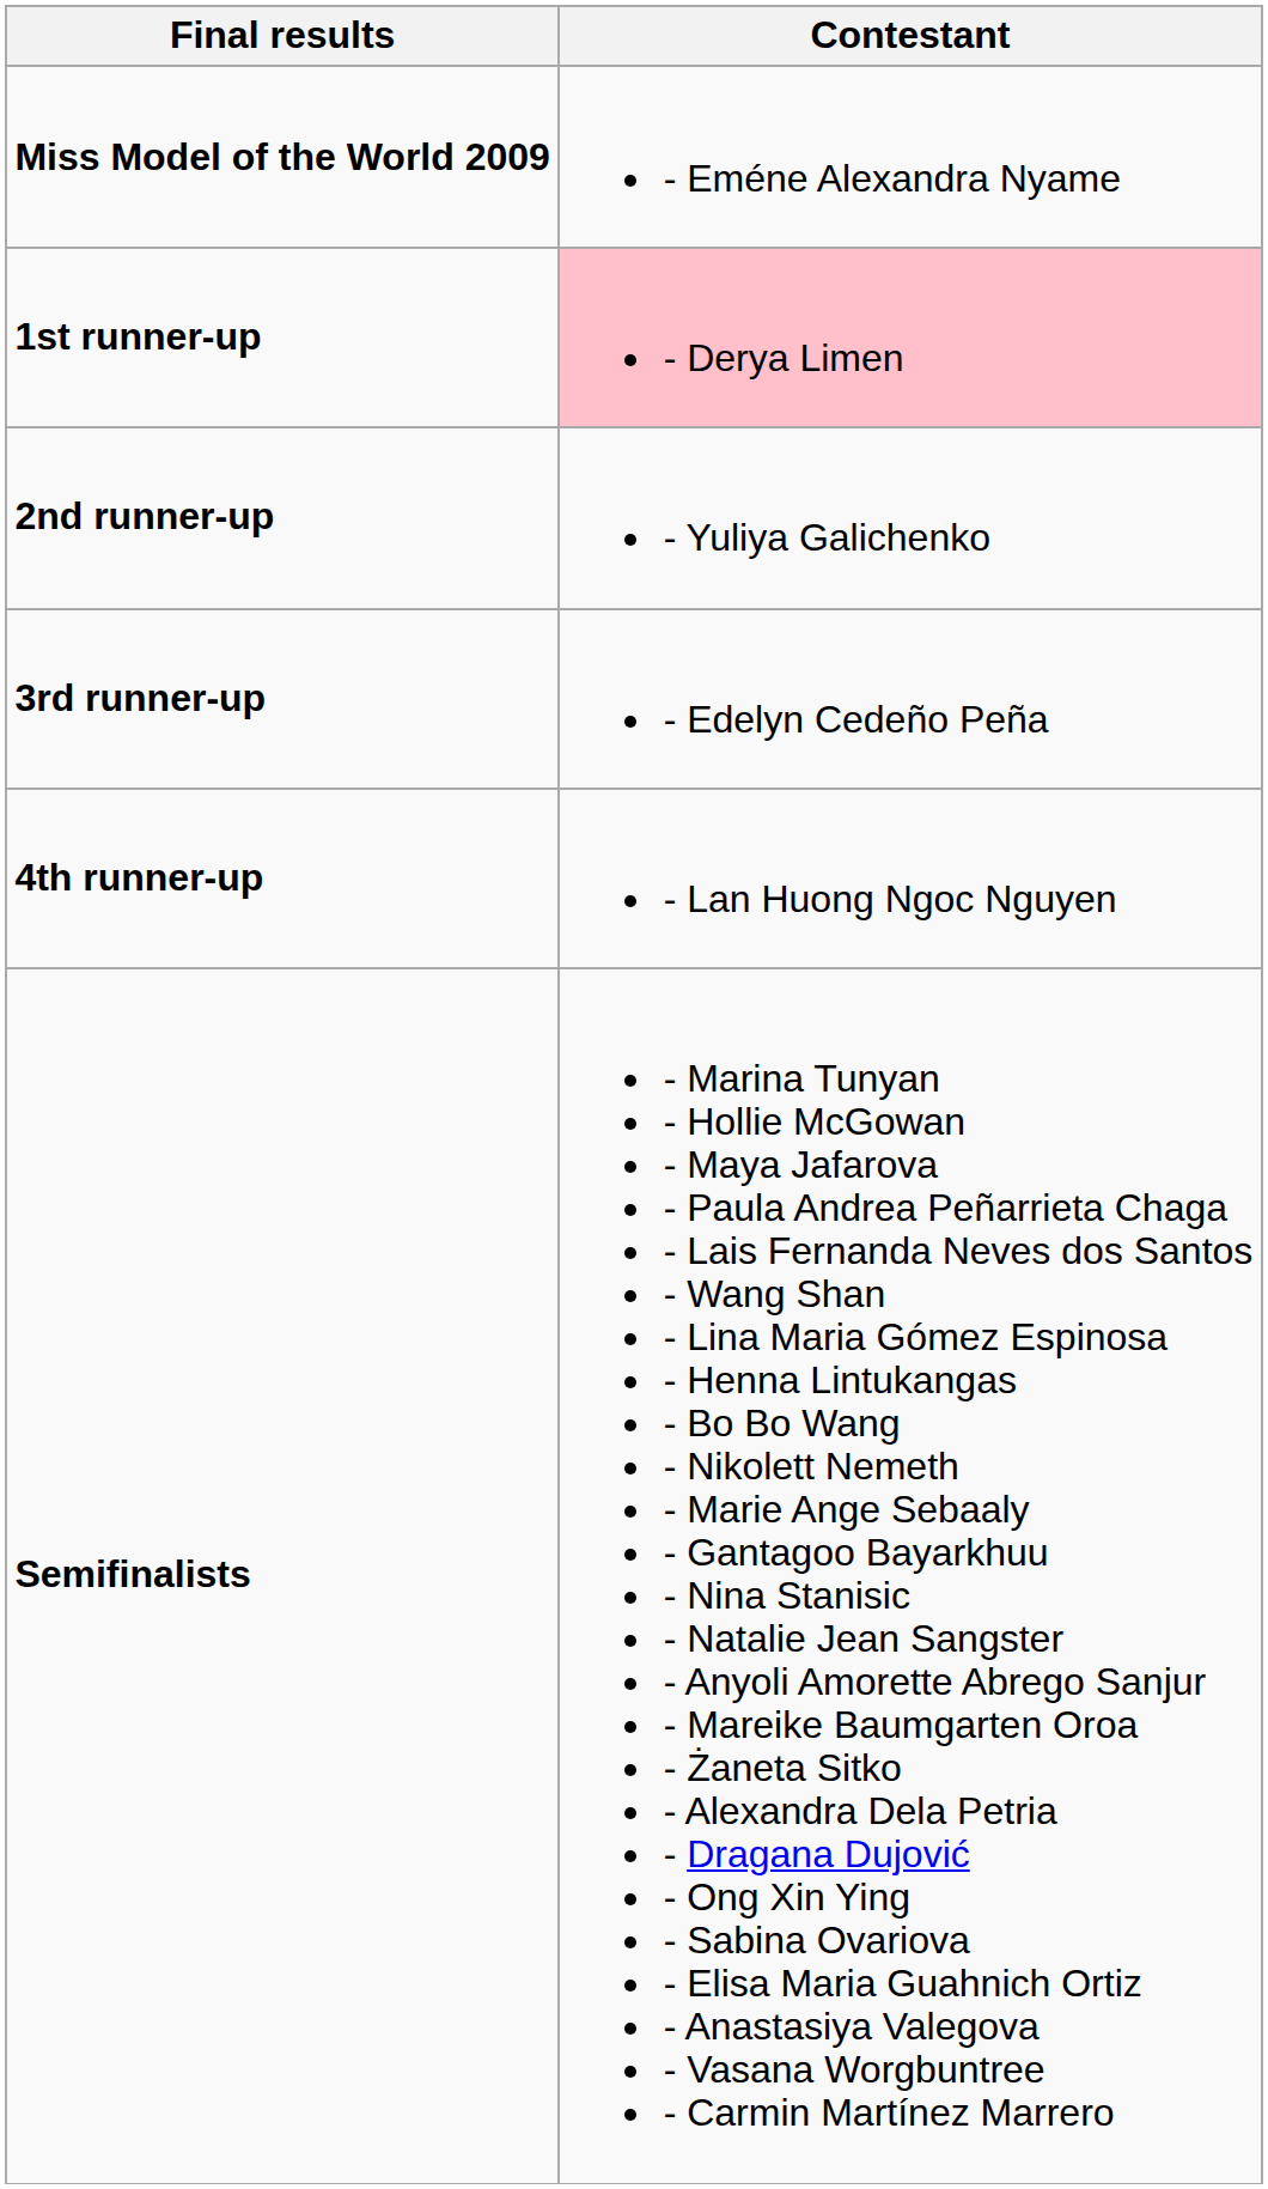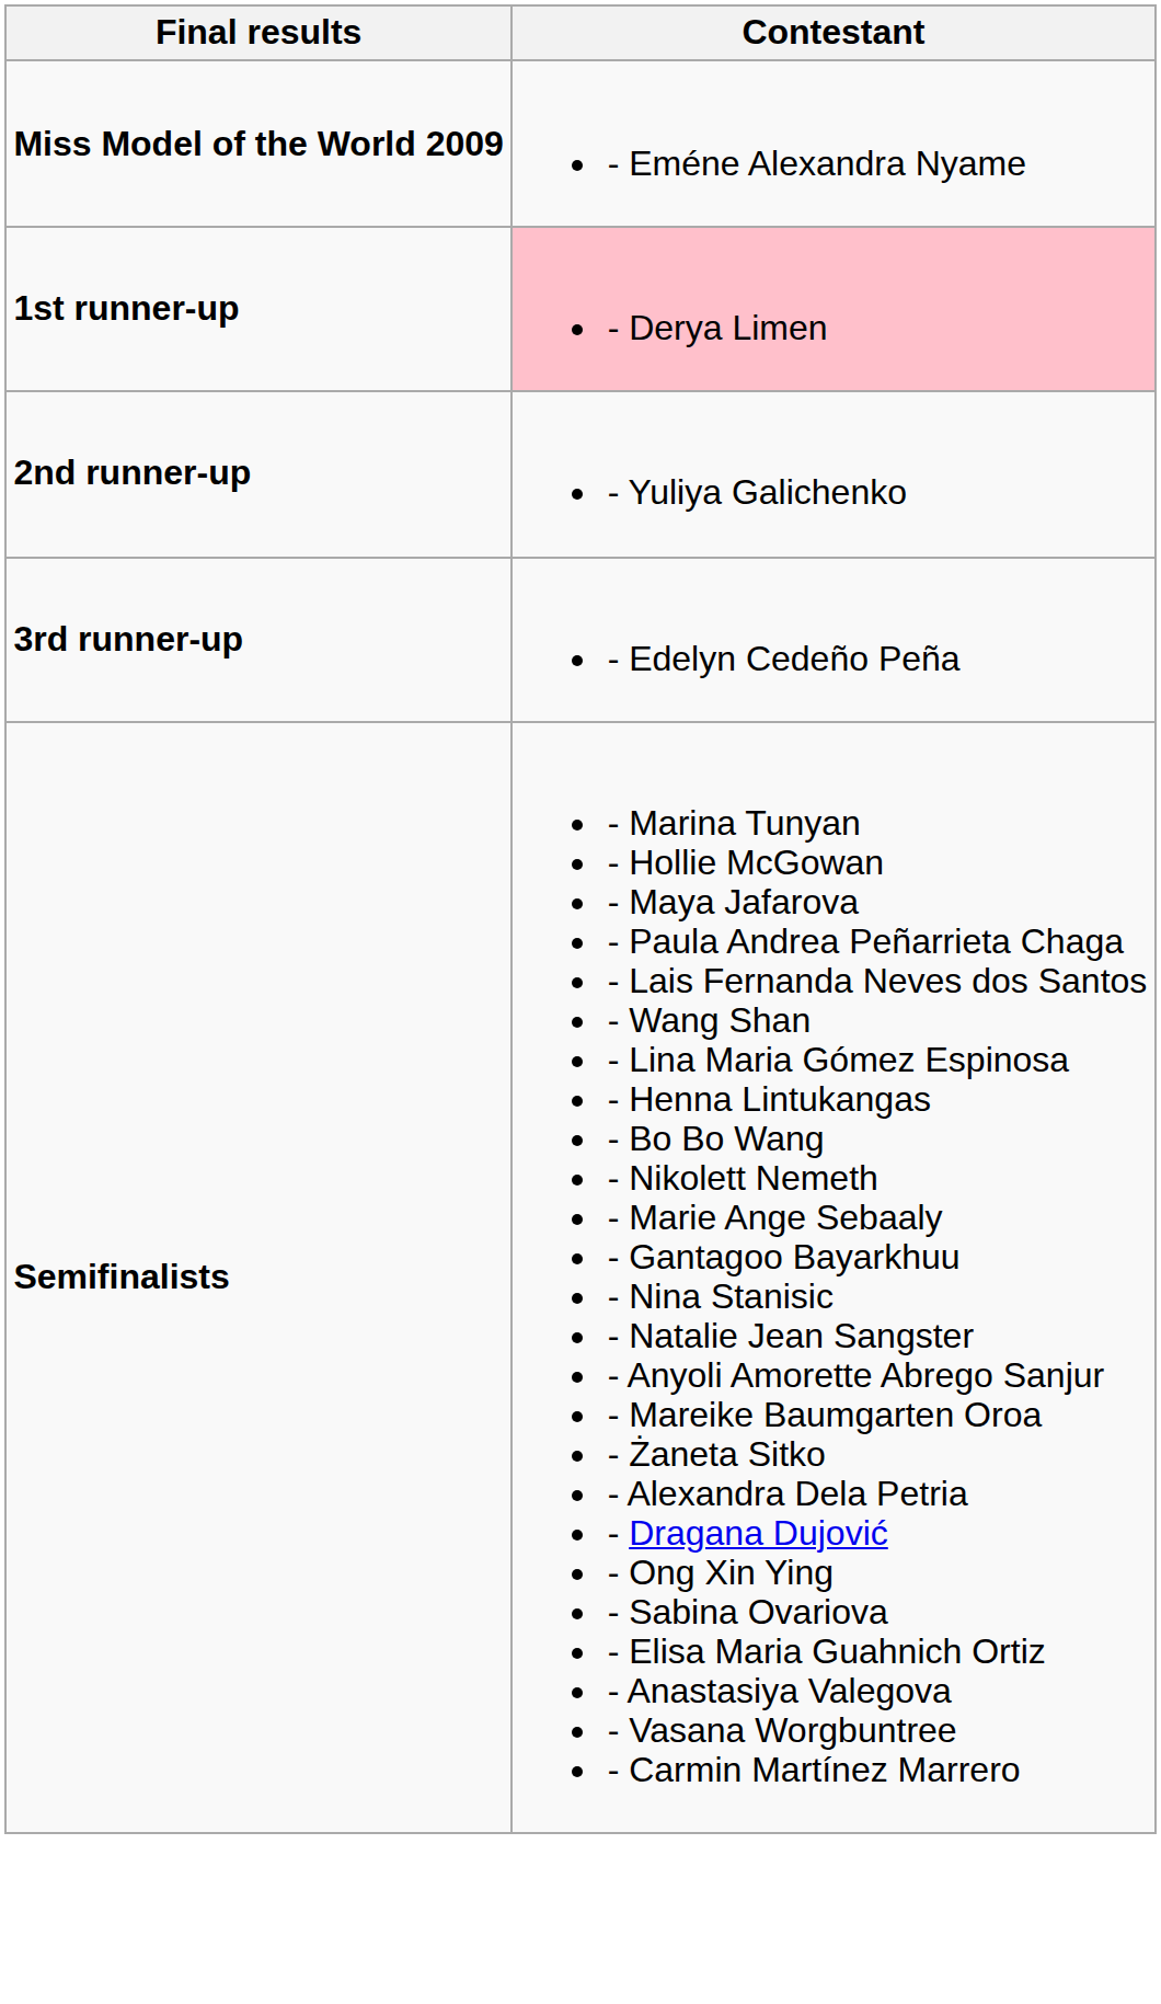 <table class="wikitable">
 <tr>
 <th>Final results</th>
 <th>Contestant</th>
 </tr>
 <tr>
 <td><strong>Miss Model of the World 2009</strong></td>
 <td><br><ul><li><strong></strong> - Eméne Alexandra Nyame</li></ul></td>
 </tr>
 <tr>
 <td><strong>1st runner-up</strong></td>
 <td style="background: pink;"><br><ul><li><strong></strong> - Derya Limen</li></ul></td>
 </tr>
 <tr>
 <td><strong>2nd runner-up</strong></td>
 <td><br><ul><li><strong></strong> -  Yuliya Galichenko</li></ul></td>
 </tr>
 <tr>
 <td><strong>3rd runner-up</strong></td>
 <td><br><ul><li><strong></strong> - Edelyn Cedeño Peña</li></ul></td>
 </tr>
 <tr>
-<td><strong>4th runner-up</strong></td>
-<td><br><ul><li><strong></strong> - Lan Huong Ngoc Nguyen</li></ul></td>
-</tr>
-<tr>
 <td><strong>Semifinalists</strong></td>
 <td><br><ul><li><strong></strong> - Marina Tunyan</li><li><strong></strong> - Hollie McGowan</li><li><strong></strong> -  Maya Jafarova</li><li><strong></strong> - Paula Andrea Peñarrieta Chaga</li><li><strong></strong> - Lais Fernanda Neves dos Santos</li><li><strong></strong> - Wang Shan</li><li><strong></strong> - Lina Maria Gómez Espinosa</li><li><strong></strong> - Henna Lintukangas</li><li><strong></strong> - Bo Bo Wang</li><li><strong></strong> - Nikolett Nemeth</li><li><strong></strong> - Marie Ange Sebaaly</li><li><strong></strong> - Gantagoo Bayarkhuu</li><li><strong></strong> - Nina Stanisic</li><li><strong></strong> - Natalie Jean Sangster</li><li><strong></strong> - Anyoli Amorette Abrego Sanjur</li><li><strong></strong> - Mareike Baumgarten Oroa</li><li><strong></strong> - Żaneta Sitko</li><li><strong></strong> - Alexandra Dela Petria</li><li><strong></strong> - <a href='#'>Dragana Dujović</a></li><li><strong></strong> - Ong Xin Ying</li><li><strong></strong> - Sabina Ovariova</li><li><strong></strong> - Elisa Maria Guahnich Ortiz</li><li><strong></strong> - Anastasiya Valegova</li><li><strong></strong> - Vasana Worgbuntree</li><li><strong></strong> - Carmin Martínez Marrero</li></ul></td>
 </tr>
 </table>
